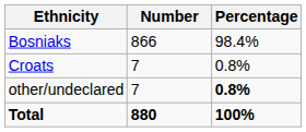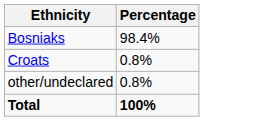 <table class="wikitable">
 <tr>
 <th width="100px">Ethnicity</th>
-<th width="80px">Number</th>
 <th width="80px">Percentage</th>
 </tr>
 <tr>
 <td><a href='#'>Bosniaks</a></td>
-<td>866</td>
 <td>98.4%</td>
 </tr>
 <tr>
 <td><a href='#'>Croats</a></td>
-<td>7</td>
 <td>0.8%</td>
 </tr>
 <tr>
 <td>other/undeclared</td>
-<td>7</td>
-<td><strong>0.8%</strong></td>
+<td>0.8%</td>
 </tr>
 <tr>
 <td><strong>Total</strong></td>
-<td><strong>880</strong></td>
 <td><strong>100%</strong></td>
 </tr>
 </table>
